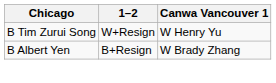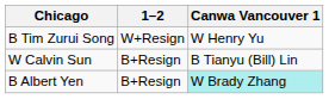 <table class="wikitable">
 <tr>
 <th>Chicago</th>
 <th>1–2</th>
 <th>Canwa Vancouver 1</th>
 </tr>
 <tr>
 <td>B Tim Zurui Song</td>
 <td>W+Resign</td>
 <td>W Henry Yu</td>
 </tr>
 <tr>
+<td>W Calvin Sun</td>
+<td>B+Resign</td>
+<td>B Tianyu (Bill) Lin</td>
+</tr>
+<tr>
 <td>B Albert Yen</td>
 <td>B+Resign</td>
-<td>W Brady Zhang</td>
+<td style="background: paleturquoise;">W Brady Zhang</td>
 </tr>
 </table>
